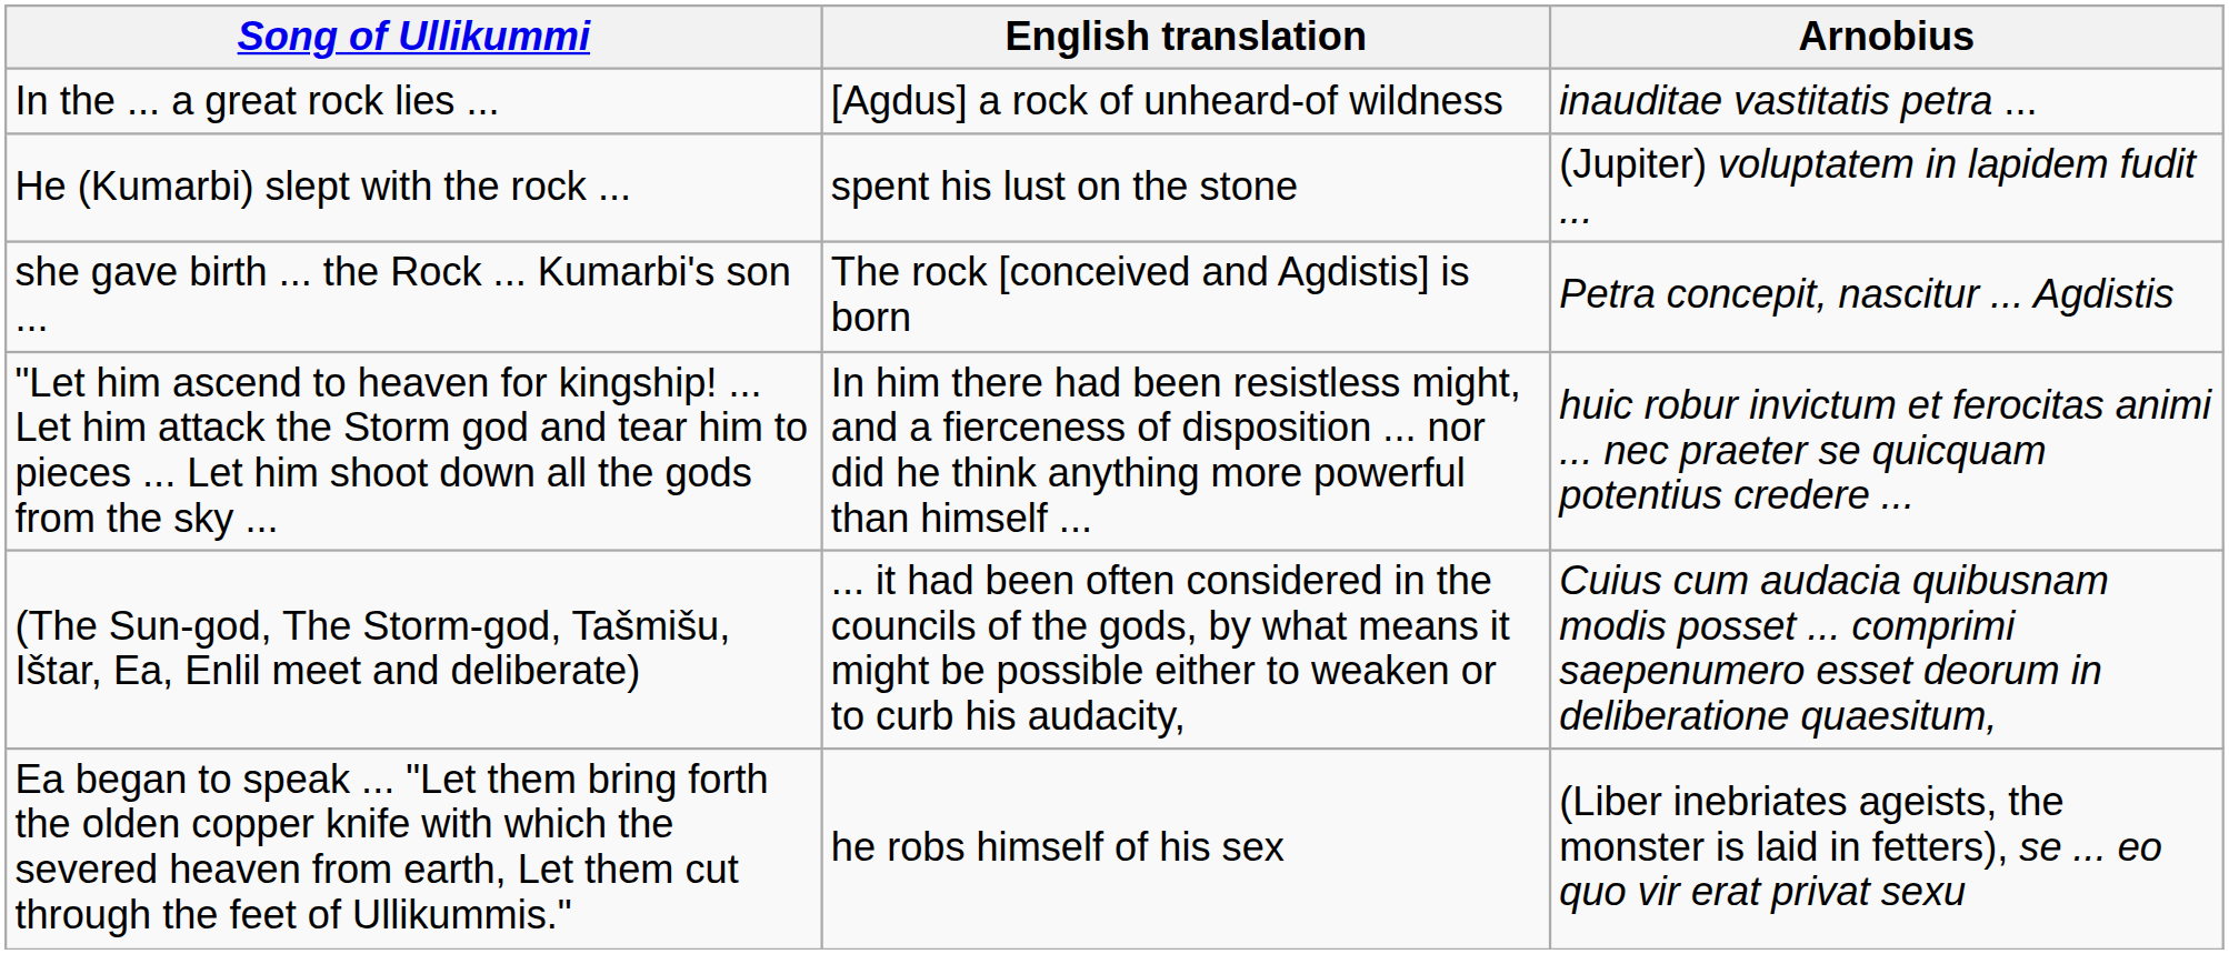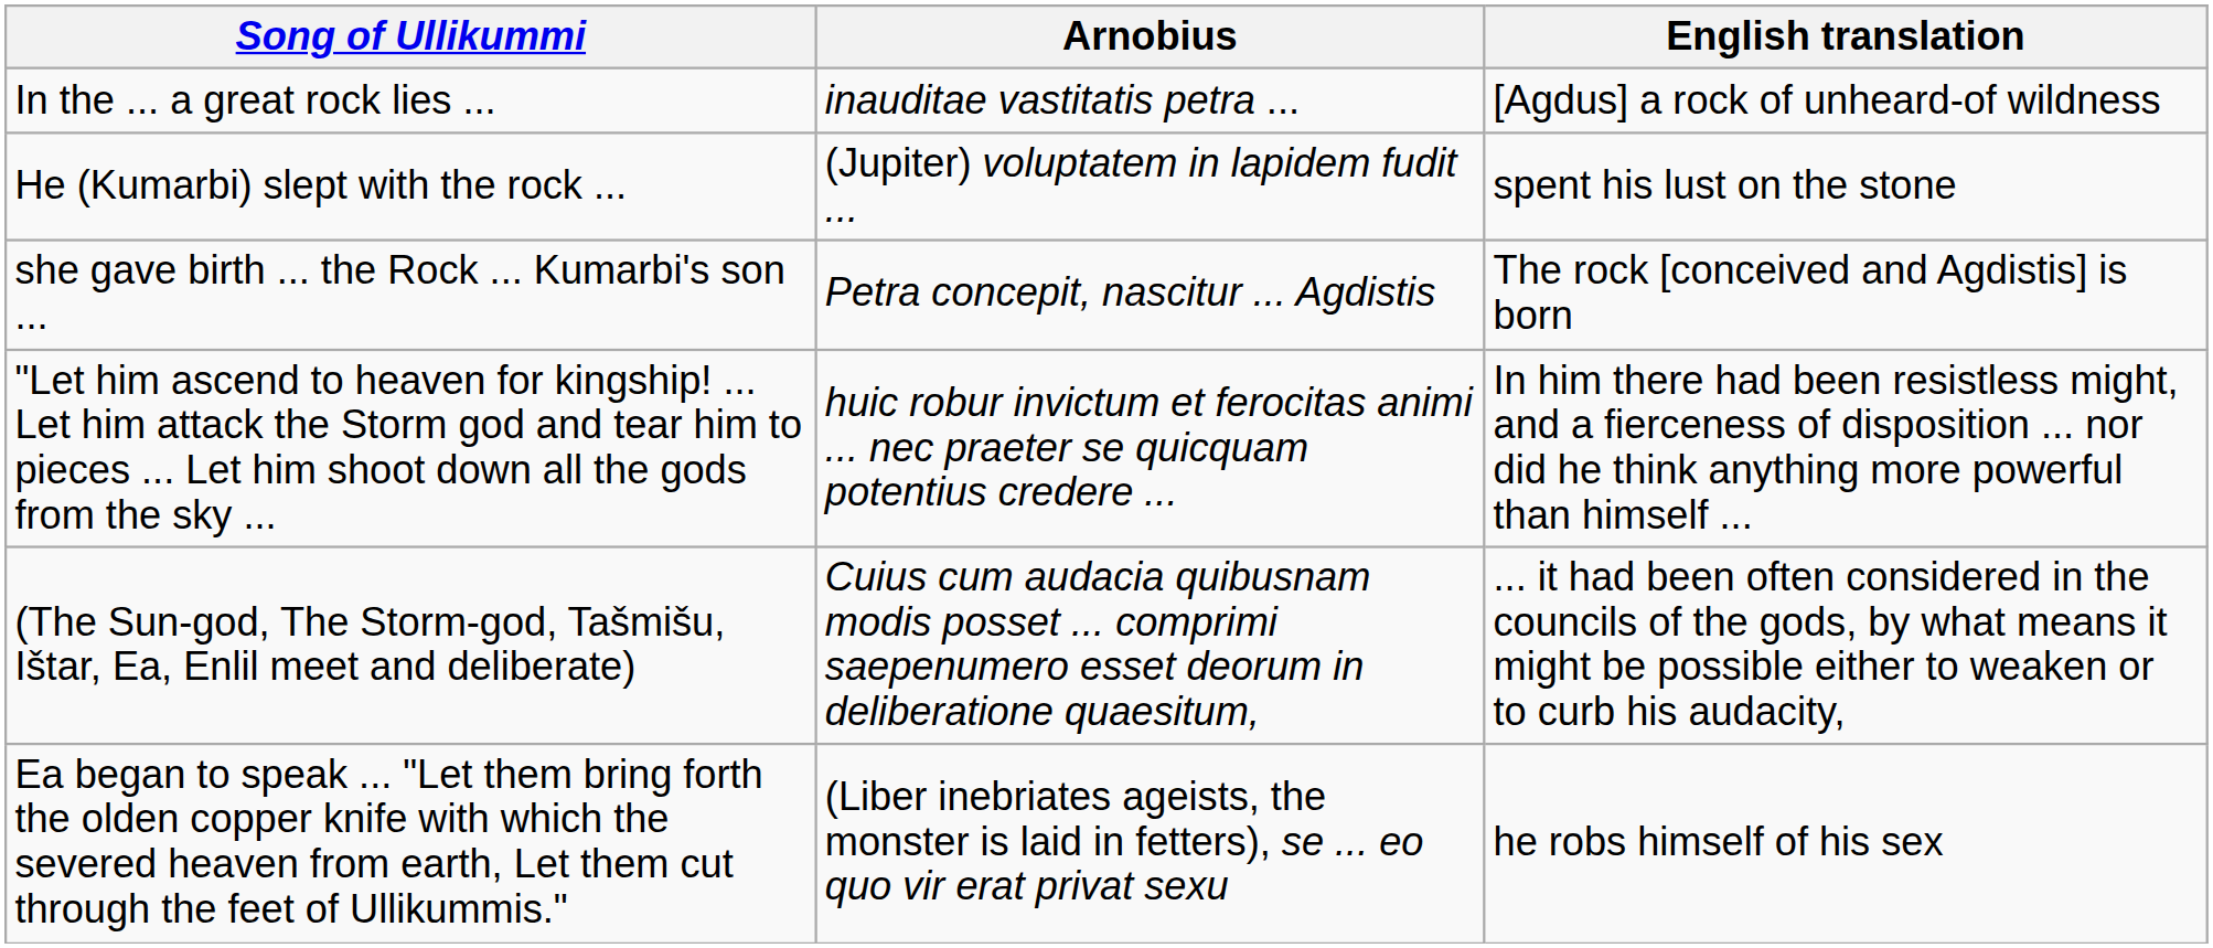 <table class="wikitable" style="margin:auto">
 <tr>
 <th><em><a href='#'>Song of Ullikummi</a></em></th>
+<th>Arnobius</th>
 <th>English translation</th>
-<th>Arnobius</th>
 </tr>
 <tr>
 <td>In the ... a great rock lies ...</td>
+<td><em>inauditae vastitatis petra</em> ...</td>
 <td>[Agdus] a rock of unheard-of wildness</td>
-<td><em>inauditae vastitatis petra</em> ...</td>
 </tr>
 <tr>
 <td>He (Kumarbi) slept with the rock ...</td>
+<td>(Jupiter) <em>voluptatem in lapidem fudit ...</em></td>
 <td>spent his lust on the stone</td>
-<td>(Jupiter) <em>voluptatem in lapidem fudit ...</em></td>
 </tr>
 <tr>
 <td>she gave birth ... the Rock ... Kumarbi's son ...</td>
+<td><em>Petra concepit, nascitur ... Agdistis</em></td>
 <td>The rock [conceived and Agdistis] is born</td>
-<td><em>Petra concepit, nascitur ... Agdistis</em></td>
 </tr>
 <tr>
 <td>"Let him ascend to heaven for kingship! ... Let him attack the Storm god and tear him to pieces ... Let him shoot down all the gods from the sky ...</td>
+<td><em>huic robur invictum et ferocitas animi ... nec praeter se quicquam potentius credere ...</em></td>
 <td>In him there had been resistless might, and a fierceness of disposition ... nor did he think anything more powerful than himself ...</td>
-<td><em>huic robur invictum et ferocitas animi ... nec praeter se quicquam potentius credere ...</em></td>
 </tr>
 <tr>
 <td>(The Sun-god, The Storm-god, Tašmišu, Ištar, Ea, Enlil meet and deliberate)</td>
+<td><em>Cuius cum audacia quibusnam modis posset ... comprimi saepenumero esset deorum in deliberatione quaesitum,</em></td>
 <td>... it had been often considered in the councils of the gods, by what means it might be possible either to weaken or to curb his audacity,</td>
-<td><em>Cuius cum audacia quibusnam modis posset ... comprimi saepenumero esset deorum in deliberatione quaesitum,</em></td>
 </tr>
 <tr>
 <td>Ea began to speak ... "Let them bring forth the olden copper knife with which the severed heaven from earth, Let them cut through the feet of Ullikummis."</td>
+<td>(Liber inebriates ageists, the monster is laid in fetters), <em>se ... eo quo vir erat privat sexu</em></td>
 <td>he robs himself of his sex </td>
-<td>(Liber inebriates ageists, the monster is laid in fetters), <em>se ... eo quo vir erat privat sexu</em></td>
 </tr>
 </table>
